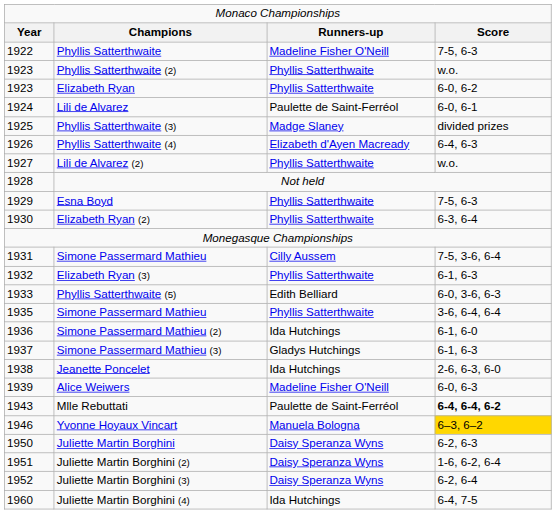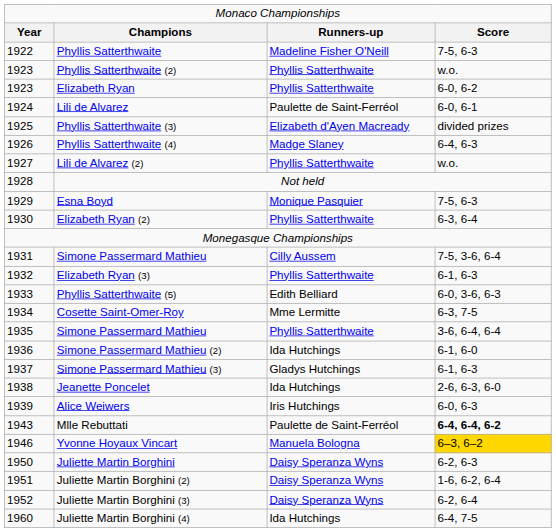 <table class="wikitable" style="font-size:98%;">
 <tr>
 <td colspan=4 align=center><em>Monaco Championships</em></td>
 </tr>
 <tr>
 <th style="width:60px;">Year</th>
 <th style="width:280px;">Champions</th>
 <th style="width:220px;">Runners-up</th>
 <th style="width:150px;">Score</th>
 </tr>
 <tr>
 <td>1922</td>
 <td> <a href='#'>Phyllis Satterthwaite</a></td>
 <td> <a href='#'>Madeline Fisher O'Neill</a></td>
 <td>7-5, 6-3</td>
 </tr>
 <tr>
 <td>1923</td>
 <td> <a href='#'>Phyllis Satterthwaite</a> <small>(2)</small></td>
 <td> <a href='#'>Phyllis Satterthwaite</a></td>
 <td>w.o.</td>
 </tr>
 <tr>
 <td>1923</td>
 <td> <a href='#'>Elizabeth Ryan</a></td>
 <td> <a href='#'>Phyllis Satterthwaite</a></td>
 <td>6-0, 6-2</td>
 </tr>
 <tr>
 <td>1924</td>
 <td> <a href='#'>Lili de Alvarez</a></td>
 <td> Paulette de Saint-Ferréol</td>
 <td>6-0, 6-1</td>
 </tr>
 <tr>
 <td>1925</td>
 <td> <a href='#'>Phyllis Satterthwaite</a> <small>(3)</small></td>
-<td> <a href='#'>Madge Slaney</a></td>
+<td> <a href='#'>Elizabeth d'Ayen Macready</a></td>
 <td>divided prizes</td>
 </tr>
 <tr>
 <td>1926</td>
 <td> <a href='#'>Phyllis Satterthwaite</a> <small>(4)</small></td>
-<td> <a href='#'>Elizabeth d'Ayen Macready</a></td>
+<td> <a href='#'>Madge Slaney</a></td>
 <td>6-4, 6-3</td>
 </tr>
 <tr>
 <td>1927</td>
 <td> <a href='#'>Lili de Alvarez</a> <small>(2)</small></td>
 <td> <a href='#'>Phyllis Satterthwaite</a></td>
 <td>w.o.</td>
 </tr>
 <tr>
 <td>1928</td>
 <td colspan=3 align=center><em>Not held</em></td>
 </tr>
 <tr>
 <td>1929</td>
 <td> <a href='#'>Esna Boyd</a></td>
-<td> <a href='#'>Phyllis Satterthwaite</a></td>
+<td> <a href='#'>Monique Pasquier</a></td>
 <td>7-5, 6-3</td>
 </tr>
 <tr>
 <td>1930</td>
 <td> <a href='#'>Elizabeth Ryan</a> <small>(2)</small></td>
 <td> <a href='#'>Phyllis Satterthwaite</a></td>
 <td>6-3, 6-4</td>
 </tr>
 <tr>
 <td colspan=4 align=center><em>Monegasque Championships</em></td>
 </tr>
 <tr>
 <td>1931</td>
 <td> <a href='#'>Simone Passermard Mathieu</a></td>
 <td> <a href='#'>Cilly Aussem</a></td>
 <td>7-5, 3-6, 6-4</td>
 </tr>
 <tr>
 <td>1932</td>
 <td> <a href='#'>Elizabeth Ryan</a> <small>(3)</small></td>
 <td> <a href='#'>Phyllis Satterthwaite</a></td>
 <td>6-1, 6-3</td>
 </tr>
 <tr>
 <td>1933</td>
 <td> <a href='#'>Phyllis Satterthwaite</a> <small>(5)</small></td>
 <td> Edith Belliard</td>
 <td>6-0, 3-6, 6-3</td>
 </tr>
 <tr>
+<td>1934</td>
+<td> <a href='#'>Cosette Saint-Omer-Roy</a></td>
+<td> Mme Lermitte</td>
+<td>6-3, 7-5</td>
+</tr>
+<tr>
 <td>1935</td>
 <td> <a href='#'>Simone Passermard Mathieu</a></td>
 <td> <a href='#'>Phyllis Satterthwaite</a></td>
 <td>3-6, 6-4, 6-4</td>
 </tr>
 <tr>
 <td>1936</td>
 <td> <a href='#'>Simone Passermard Mathieu</a> <small>(2)</small></td>
 <td> Ida Hutchings</td>
 <td>6-1, 6-0</td>
 </tr>
 <tr>
 <td>1937</td>
 <td> <a href='#'>Simone Passermard Mathieu</a> <small>(3)</small></td>
 <td> Gladys Hutchings</td>
 <td>6-1, 6-3</td>
 </tr>
 <tr>
 <td>1938</td>
 <td> <a href='#'>Jeanette Poncelet</a></td>
 <td> Ida Hutchings</td>
 <td>2-6, 6-3, 6-0</td>
 </tr>
 <tr>
 <td>1939</td>
 <td> <a href='#'>Alice Weiwers</a></td>
-<td> <a href='#'>Madeline Fisher O'Neill</a></td>
+<td> Iris Hutchings</td>
 <td>6-0, 6-3</td>
 </tr>
 <tr>
 <td>1943</td>
 <td> Mlle Rebuttati</td>
 <td> Paulette de Saint-Ferréol</td>
 <td><strong>6-4, 6-4, 6-2</strong></td>
 </tr>
 <tr>
 <td>1946</td>
 <td> <a href='#'>Yvonne Hoyaux Vincart</a></td>
 <td> <a href='#'>Manuela Bologna</a></td>
 <td style="background: gold;">6–3, 6–2</td>
 </tr>
 <tr>
 <td>1950</td>
 <td> <a href='#'>Juliette Martin Borghini</a></td>
 <td> <a href='#'>Daisy Speranza Wyns</a></td>
 <td>6-2, 6-3</td>
 </tr>
 <tr>
 <td>1951</td>
 <td> Juliette Martin Borghini <small>(2)</small></td>
 <td> <a href='#'>Daisy Speranza Wyns</a></td>
 <td>1-6, 6-2, 6-4</td>
 </tr>
 <tr>
 <td>1952</td>
 <td> Juliette Martin Borghini <small>(3)</small></td>
 <td> <a href='#'>Daisy Speranza Wyns</a></td>
 <td>6-2, 6-4</td>
 </tr>
 <tr>
 <td>1960</td>
 <td> Juliette Martin Borghini <small>(4)</small></td>
 <td> Ida Hutchings</td>
 <td>6-4, 7-5</td>
 </tr>
 </table>
